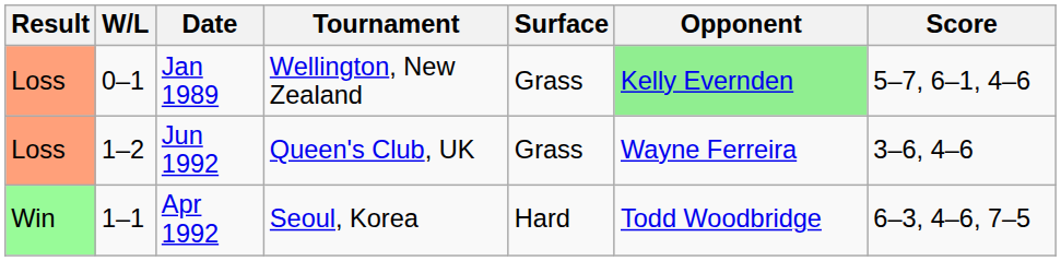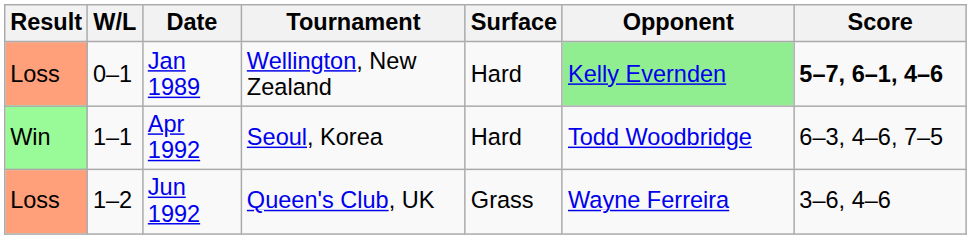 <table class="sortable wikitable">
 <tr>
 <th style="width:40px">Result</th>
 <th style="width:30px" class="unsortable">W/L</th>
 <th style="width:60px">Date</th>
 <th style="width:145px">Tournament</th>
 <th style="width:50px">Surface</th>
 <th style="width:150px">Opponent</th>
 <th style="width:110px" class="unsortable">Score</th>
 </tr>
 <tr>
 <td style="background:#ffa07a;">Loss</td>
 <td>0–1</td>
 <td><a href='#'>Jan 1989</a></td>
 <td><a href='#'>Wellington</a>, New Zealand</td>
-<td>Grass</td>
+<td>Hard</td>
 <td style="background: lightgreen;"> <a href='#'>Kelly Evernden</a></td>
-<td>5–7, 6–1, 4–6</td>
+<td><strong>5–7, 6–1, 4–6</strong></td>
+</tr>
+<tr>
+<td style="background:#98fb98;">Win</td>
+<td>1–1</td>
+<td><a href='#'>Apr 1992</a></td>
+<td><a href='#'>Seoul</a>, Korea</td>
+<td>Hard</td>
+<td> <a href='#'>Todd Woodbridge</a></td>
+<td>6–3, 4–6, 7–5</td>
 </tr>
 <tr>
 <td style="background:#ffa07a;">Loss</td>
 <td>1–2</td>
 <td><a href='#'>Jun 1992</a></td>
 <td><a href='#'>Queen's Club</a>, UK</td>
 <td>Grass</td>
 <td> <a href='#'>Wayne Ferreira</a></td>
 <td>3–6, 4–6</td>
 </tr>
-<tr>
-<td style="background:#98fb98;">Win</td>
-<td>1–1</td>
-<td><a href='#'>Apr 1992</a></td>
-<td><a href='#'>Seoul</a>, Korea</td>
-<td>Hard</td>
-<td> <a href='#'>Todd Woodbridge</a></td>
-<td>6–3, 4–6, 7–5</td>
-</tr>
 </table>
